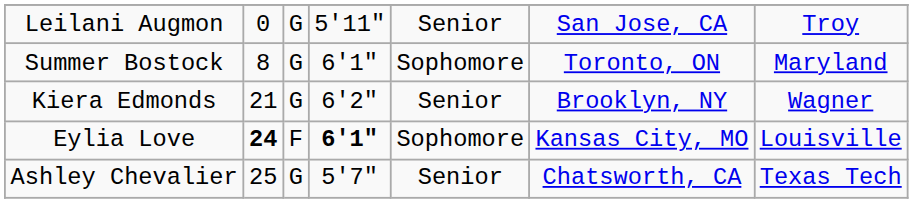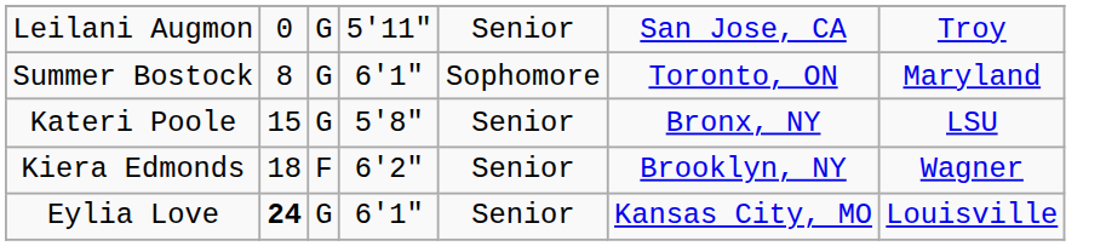 <table class="wikitable sortable" style="text-align: center">
 <tr align=center>
 </tr>
 <tr>
 <td>Leilani Augmon</td>
 <td>0</td>
 <td>G</td>
 <td>5'11"</td>
 <td> Senior</td>
 <td><a href='#'>San Jose, CA</a></td>
 <td><a href='#'>Troy</a></td>
 </tr>
 <tr>
 <td>Summer Bostock</td>
 <td>8</td>
 <td>G</td>
 <td>6'1"</td>
 <td>Sophomore</td>
 <td><a href='#'>Toronto, ON</a></td>
 <td><a href='#'>Maryland</a></td>
 </tr>
 <tr>
+<td>Kateri Poole</td>
+<td>15</td>
+<td>G</td>
+<td>5'8"</td>
+<td>Senior</td>
+<td><a href='#'>Bronx, NY</a></td>
+<td><a href='#'>LSU</a></td>
+</tr>
+<tr>
 <td>Kiera Edmonds</td>
-<td>21</td>
-<td>G</td>
+<td>18</td>
+<td>F</td>
 <td>6'2"</td>
 <td>Senior</td>
 <td><a href='#'>Brooklyn, NY</a></td>
 <td><a href='#'>Wagner</a></td>
 </tr>
 <tr>
 <td>Eylia Love</td>
 <td><strong>24</strong></td>
-<td>F</td>
-<td><strong>6'1"</strong></td>
-<td>Sophomore</td>
+<td>G</td>
+<td>6'1"</td>
+<td>Senior</td>
 <td><a href='#'>Kansas City, MO</a></td>
 <td><a href='#'>Louisville</a></td>
 </tr>
-<tr>
-<td>Ashley Chevalier</td>
-<td>25</td>
-<td>G</td>
-<td>5'7"</td>
-<td>Senior</td>
-<td><a href='#'>Chatsworth, CA</a></td>
-<td><a href='#'>Texas Tech</a></td>
-</tr>
 </table>
